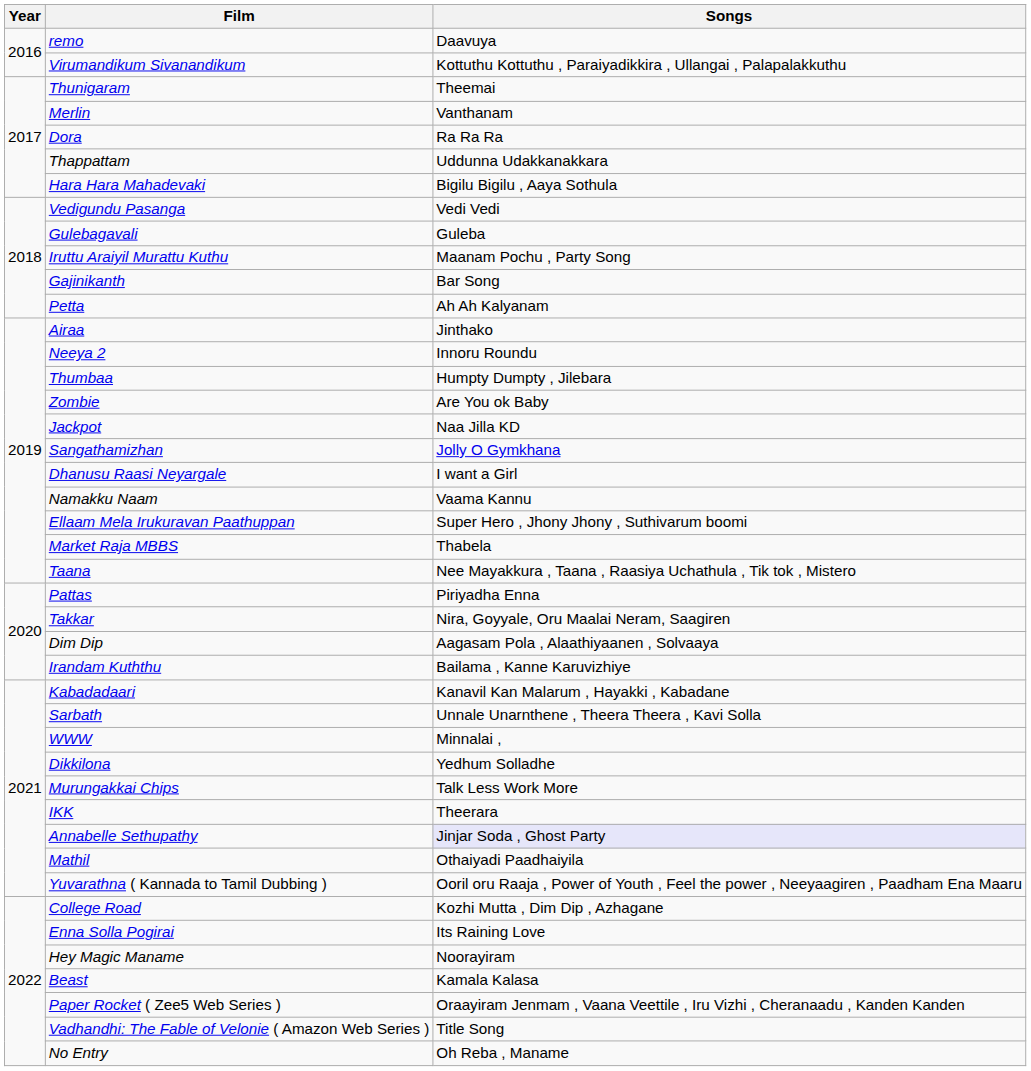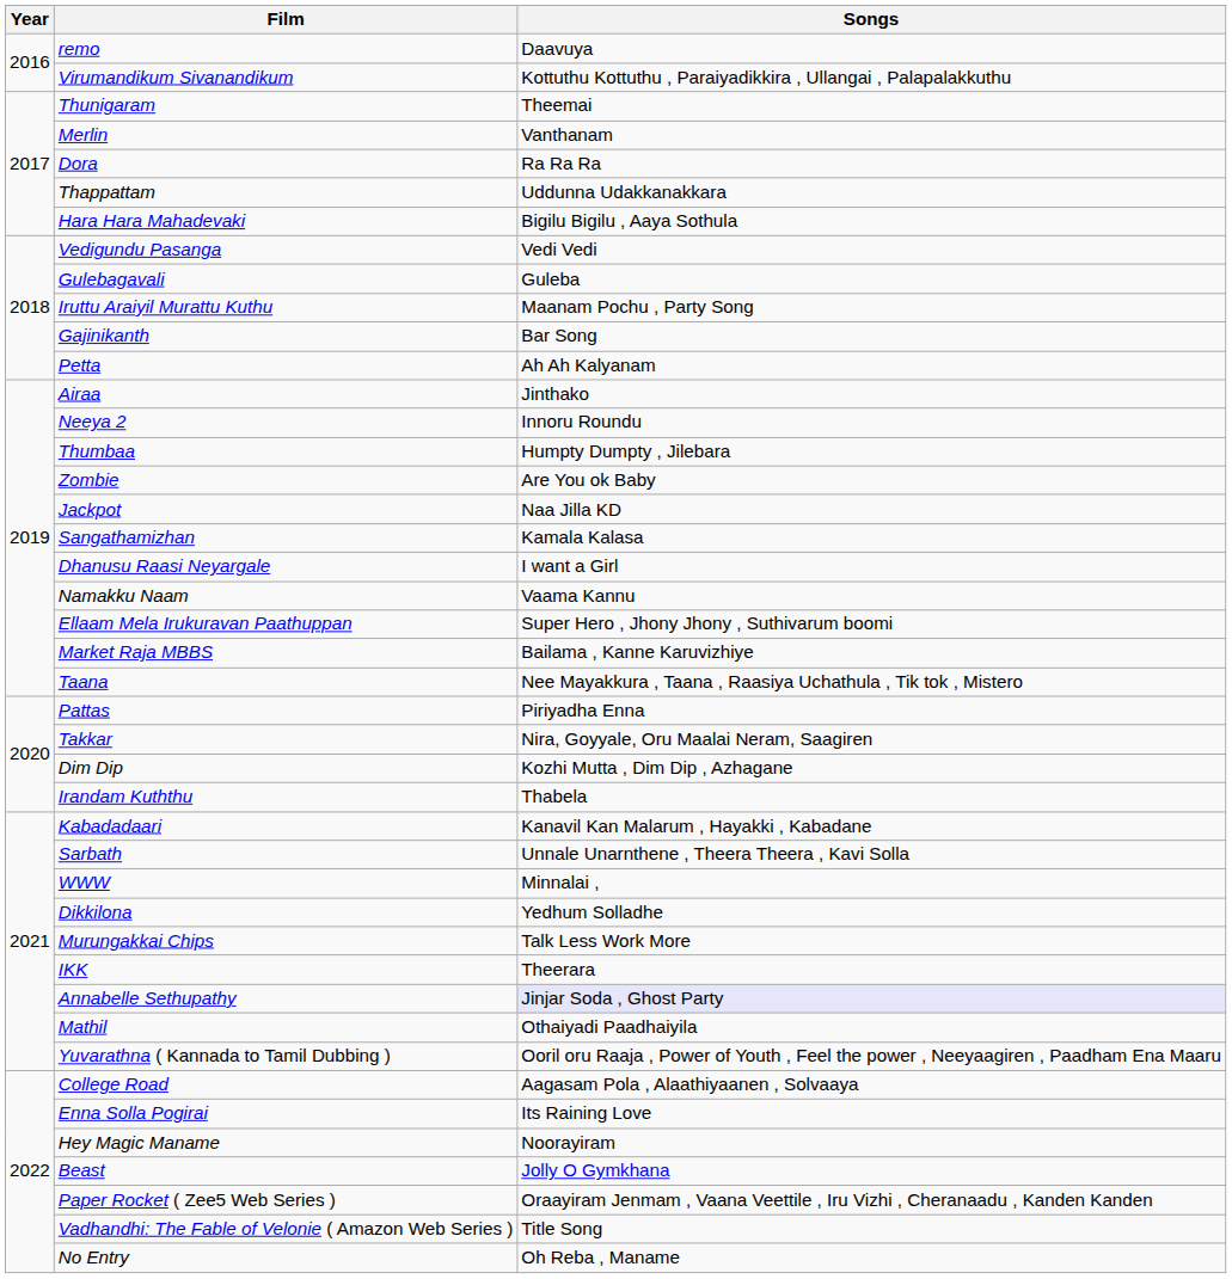 <table class="wikitable">
 <tr>
 <th>Year</th>
 <th>Film</th>
 <th>Songs</th>
 </tr>
 <tr>
 <td rowspan="2">2016</td>
 <td><em><a href='#'>remo</a></em></td>
 <td>Daavuya</td>
 </tr>
 <tr>
 <td><em><a href='#'>Virumandikum Sivanandikum</a></em></td>
 <td>Kottuthu Kottuthu , Paraiyadikkira , Ullangai , Palapalakkuthu</td>
 </tr>
 <tr>
 <td rowspan="5">2017</td>
 <td><a href='#'><em>Thunigaram</em></a></td>
 <td>Theemai</td>
 </tr>
 <tr>
 <td><a href='#'><em>Merlin</em></a></td>
 <td>Vanthanam</td>
 </tr>
 <tr>
 <td><a href='#'><em>Dora</em></a></td>
 <td>Ra Ra Ra</td>
 </tr>
 <tr>
 <td><em>Thappattam</em></td>
 <td>Uddunna Udakkanakkara</td>
 </tr>
 <tr>
 <td><em><a href='#'>Hara Hara Mahadevaki</a></em></td>
 <td>Bigilu Bigilu , Aaya Sothula</td>
 </tr>
 <tr>
 <td rowspan="5">2018</td>
 <td><a href='#'><em>Vedigundu Pasanga</em></a></td>
 <td>Vedi Vedi</td>
 </tr>
 <tr>
 <td><a href='#'><em>Gulebagavali</em></a></td>
 <td>Guleba</td>
 </tr>
 <tr>
 <td><a href='#'><em>Iruttu Araiyil Murattu Kuthu</em></a></td>
 <td>Maanam Pochu , Party Song</td>
 </tr>
 <tr>
 <td><a href='#'><em>Gajinikanth</em></a></td>
 <td>Bar Song</td>
 </tr>
 <tr>
 <td><a href='#'><em>Petta</em></a></td>
 <td>Ah Ah Kalyanam</td>
 </tr>
 <tr>
 <td rowspan="11">2019</td>
 <td><em><a href='#'>Airaa</a></em></td>
 <td>Jinthako</td>
 </tr>
 <tr>
 <td><em><a href='#'>Neeya 2</a></em></td>
 <td>Innoru Roundu</td>
 </tr>
 <tr>
 <td><em><a href='#'>Thumbaa</a></em></td>
 <td>Humpty Dumpty , Jilebara</td>
 </tr>
 <tr>
 <td><a href='#'><em>Zombie</em></a></td>
 <td>Are You ok Baby</td>
 </tr>
 <tr>
 <td><a href='#'><em>Jackpot</em></a></td>
 <td>Naa Jilla KD</td>
 </tr>
 <tr>
 <td><em><a href='#'>Sangathamizhan</a></em></td>
-<td><a href='#'>Jolly O Gymkhana</a></td>
+<td>Kamala Kalasa</td>
 </tr>
 <tr>
 <td><em><a href='#'>Dhanusu Raasi Neyargale</a></em></td>
 <td>I want a Girl</td>
 </tr>
 <tr>
 <td><em>Namakku Naam</em></td>
 <td>Vaama Kannu</td>
 </tr>
 <tr>
 <td><em><a href='#'>Ellaam Mela Irukuravan Paathuppan</a></em></td>
 <td>Super Hero , Jhony Jhony , Suthivarum boomi</td>
 </tr>
 <tr>
 <td><em><a href='#'>Market Raja MBBS</a></em></td>
-<td>Thabela</td>
+<td>Bailama , Kanne Karuvizhiye</td>
 </tr>
 <tr>
 <td><a href='#'><em>Taana</em></a></td>
 <td>Nee Mayakkura , Taana , Raasiya Uchathula , Tik tok , Mistero</td>
 </tr>
 <tr>
 <td rowspan="4">2020</td>
 <td><em><a href='#'>Pattas</a></em></td>
 <td>Piriyadha Enna</td>
 </tr>
 <tr>
 <td><a href='#'><em>Takkar</em></a></td>
 <td>Nira, Goyyale, Oru Maalai Neram, Saagiren</td>
 </tr>
 <tr>
 <td><em>Dim Dip</em></td>
-<td>Aagasam Pola , Alaathiyaanen , Solvaaya</td>
+<td>Kozhi Mutta , Dim Dip , Azhagane</td>
 </tr>
 <tr>
 <td><em><a href='#'>Irandam Kuththu</a></em></td>
-<td>Bailama , Kanne Karuvizhiye</td>
+<td>Thabela</td>
 </tr>
 <tr>
 <td rowspan="9">2021</td>
 <td><em><a href='#'>Kabadadaari</a></em></td>
 <td>Kanavil Kan Malarum , Hayakki , Kabadane</td>
 </tr>
 <tr>
 <td><em><a href='#'>Sarbath</a></em></td>
 <td>Unnale Unarnthene , Theera Theera , Kavi Solla</td>
 </tr>
 <tr>
 <td><a href='#'><em>WWW</em></a></td>
 <td>Minnalai ,</td>
 </tr>
 <tr>
 <td><a href='#'><em>Dikkilona</em></a></td>
 <td>Yedhum Solladhe</td>
 </tr>
 <tr>
 <td><em><a href='#'>Murungakkai Chips</a></em></td>
 <td>Talk Less Work More</td>
 </tr>
 <tr>
 <td><em><a href='#'>IKK</a></em></td>
 <td>Theerara</td>
 </tr>
 <tr>
 <td><a href='#'><em>Annabelle Sethupathy</em></a></td>
 <td style="background: lavender;">Jinjar Soda , Ghost Party</td>
 </tr>
 <tr>
 <td><em><a href='#'>Mathil</a></em></td>
 <td>Othaiyadi Paadhaiyila</td>
 </tr>
 <tr>
 <td><a href='#'><em>Yuvarathna</em></a> ( Kannada to Tamil Dubbing )</td>
 <td>Ooril oru Raaja , Power of Youth , Feel the power , Neeyaagiren , Paadham  Ena Maaru</td>
 </tr>
 <tr>
 <td rowspan="7">2022</td>
 <td><em><a href='#'>College Road</a></em></td>
-<td>Kozhi Mutta , Dim Dip , Azhagane</td>
+<td>Aagasam Pola , Alaathiyaanen , Solvaaya</td>
 </tr>
 <tr>
 <td><em><a href='#'>Enna Solla Pogirai</a></em></td>
 <td>Its Raining Love</td>
 </tr>
 <tr>
 <td><em>Hey Magic Maname</em></td>
 <td>Noorayiram</td>
 </tr>
 <tr>
 <td><a href='#'><em>Beast</em></a></td>
-<td>Kamala Kalasa</td>
+<td><a href='#'>Jolly O Gymkhana</a></td>
 </tr>
 <tr>
 <td><em><a href='#'>Paper Rocket</a></em> ( Zee5 Web Series )</td>
 <td>Oraayiram Jenmam , Vaana Veettile , Iru Vizhi , Cheranaadu , Kanden Kanden</td>
 </tr>
 <tr>
 <td><em><a href='#'>Vadhandhi: The Fable of Velonie</a></em> ( Amazon Web Series )</td>
 <td>Title Song</td>
 </tr>
 <tr>
 <td><em>No Entry</em></td>
 <td>Oh Reba , Maname</td>
 </tr>
 </table>
